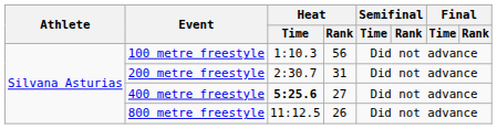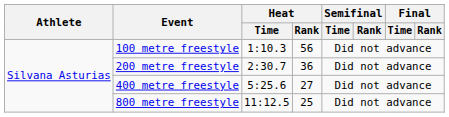 <table class=wikitable style="font-size:90%">
 <tr>
 <th rowspan="2">Athlete</th>
 <th rowspan="2">Event</th>
 <th colspan="2">Heat</th>
 <th colspan="2">Semifinal</th>
 <th colspan="2">Final</th>
 </tr>
 <tr style="font-size:95%">
 <th>Time</th>
 <th>Rank</th>
 <th>Time</th>
 <th>Rank</th>
 <th>Time</th>
 <th>Rank</th>
 </tr>
 <tr align=center>
 <td align=left rowspan=4><a href='#'>Silvana Asturias</a></td>
 <td align=left><a href='#'>100 metre freestyle</a></td>
 <td align=center>1:10.3</td>
 <td align=center>56</td>
 <td colspan=4 align=center>Did not advance</td>
 </tr>
 <tr>
 <td align=left><a href='#'>200 metre freestyle</a></td>
 <td align=center>2:30.7</td>
-<td align=center>31</td>
+<td align=center>36</td>
 <td colspan=4 align=center>Did not advance</td>
 </tr>
 <tr>
 <td align=left><a href='#'>400 metre freestyle</a></td>
-<td align=center><strong>5:25.6</strong></td>
+<td align=center>5:25.6</td>
 <td align=center>27</td>
 <td colspan=4 align=center>Did not advance</td>
 </tr>
 <tr>
 <td align=left><a href='#'>800 metre freestyle</a></td>
 <td align=center>11:12.5</td>
-<td align=center>26</td>
+<td align=center>25</td>
 <td colspan=4 align=center>Did not advance</td>
 </tr>
 </table>
